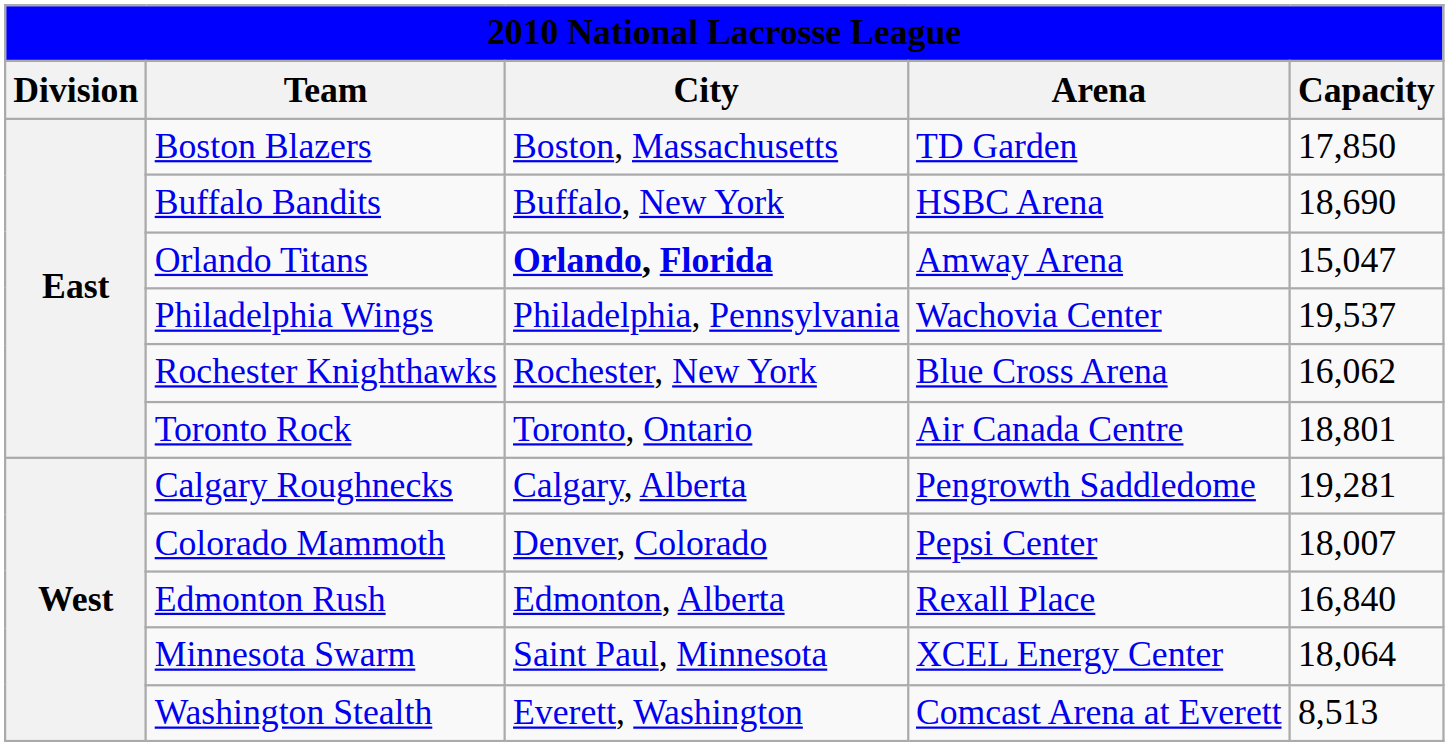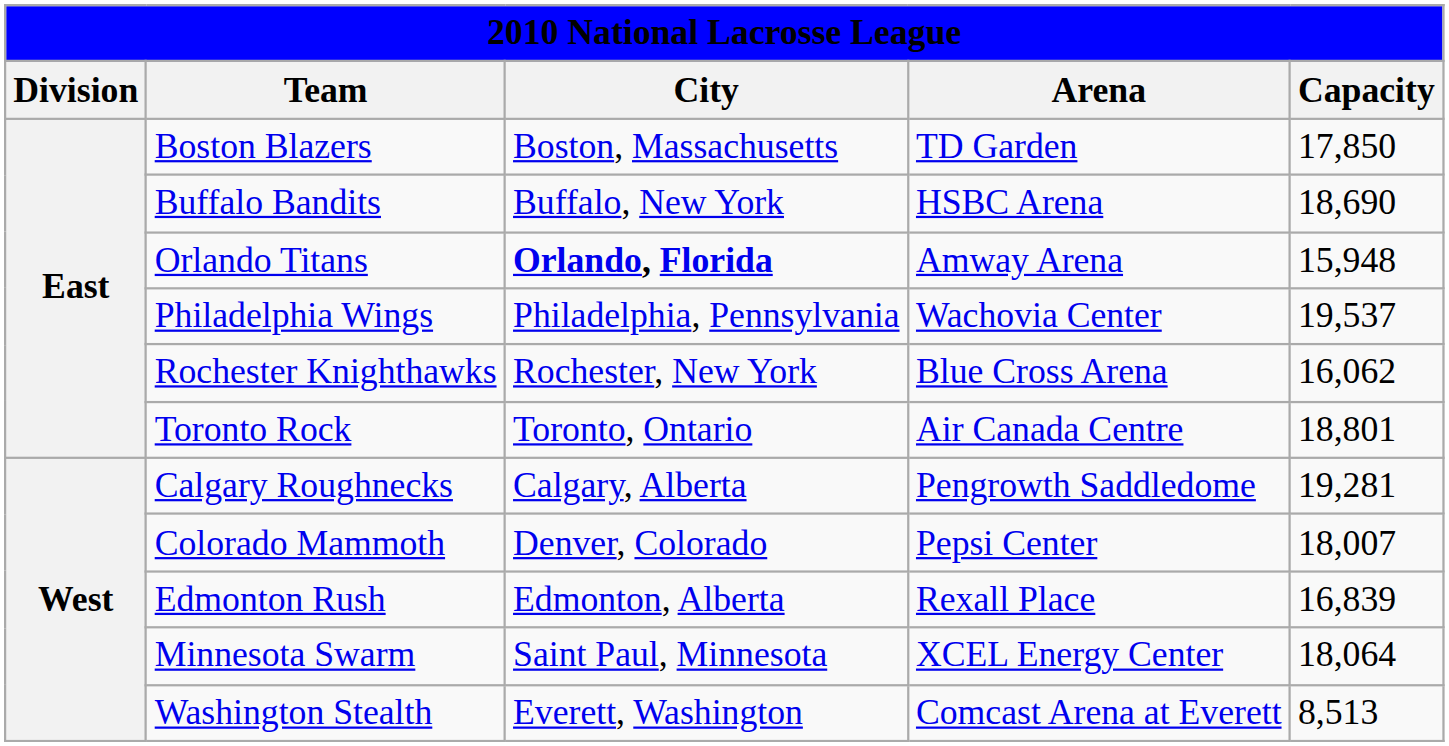 <table class="wikitable" style="width:auto">
 <tr>
 <td bgcolor="#0000FF" align="center" colspan="6"><strong><span>2010 National Lacrosse League</span></strong></td>
 </tr>
 <tr>
 <th>Division</th>
 <th>Team</th>
 <th>City</th>
 <th>Arena</th>
 <th>Capacity</th>
 </tr>
 <tr>
 <th rowspan="6">East</th>
 <td><a href='#'>Boston Blazers</a></td>
 <td><a href='#'>Boston</a>, <a href='#'>Massachusetts</a></td>
 <td><a href='#'>TD Garden</a></td>
 <td>17,850</td>
 </tr>
 <tr>
 <td><a href='#'>Buffalo Bandits</a></td>
 <td><a href='#'>Buffalo</a>, <a href='#'>New York</a></td>
 <td><a href='#'>HSBC Arena</a></td>
 <td>18,690</td>
 </tr>
 <tr>
 <td><a href='#'>Orlando Titans</a></td>
 <td><strong><a href='#'>Orlando</a>, <a href='#'>Florida</a></strong></td>
 <td><a href='#'>Amway Arena</a></td>
-<td>15,047</td>
+<td>15,948</td>
 </tr>
 <tr>
 <td><a href='#'>Philadelphia Wings</a></td>
 <td><a href='#'>Philadelphia</a>, <a href='#'>Pennsylvania</a></td>
 <td><a href='#'>Wachovia Center</a></td>
 <td>19,537</td>
 </tr>
 <tr>
 <td><a href='#'>Rochester Knighthawks</a></td>
 <td><a href='#'>Rochester</a>, <a href='#'>New York</a></td>
 <td><a href='#'>Blue Cross Arena</a></td>
 <td>16,062</td>
 </tr>
 <tr>
 <td><a href='#'>Toronto Rock</a></td>
 <td><a href='#'>Toronto</a>, <a href='#'>Ontario</a></td>
 <td><a href='#'>Air Canada Centre</a></td>
 <td>18,801</td>
 </tr>
 <tr>
 <th rowspan="5">West</th>
 <td><a href='#'>Calgary Roughnecks</a></td>
 <td><a href='#'>Calgary</a>, <a href='#'>Alberta</a></td>
 <td><a href='#'>Pengrowth Saddledome</a></td>
 <td>19,281</td>
 </tr>
 <tr>
 <td><a href='#'>Colorado Mammoth</a></td>
 <td><a href='#'>Denver</a>, <a href='#'>Colorado</a></td>
 <td><a href='#'>Pepsi Center</a></td>
 <td>18,007</td>
 </tr>
 <tr>
 <td><a href='#'>Edmonton Rush</a></td>
 <td><a href='#'>Edmonton</a>, <a href='#'>Alberta</a></td>
 <td><a href='#'>Rexall Place</a></td>
-<td>16,840</td>
+<td>16,839</td>
 </tr>
 <tr>
 <td><a href='#'>Minnesota Swarm</a></td>
 <td><a href='#'>Saint Paul</a>, <a href='#'>Minnesota</a></td>
 <td><a href='#'>XCEL Energy Center</a></td>
 <td>18,064</td>
 </tr>
 <tr>
 <td><a href='#'>Washington Stealth</a></td>
 <td><a href='#'>Everett</a>, <a href='#'>Washington</a></td>
 <td><a href='#'>Comcast Arena at Everett</a></td>
 <td>8,513</td>
 </tr>
 </table>
